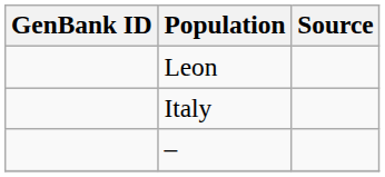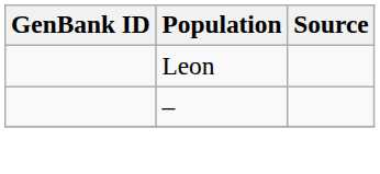 <table class="wikitable sortable">
 <tr>
 <th scope="col">GenBank ID</th>
 <th scope="col">Population</th>
 <th scope="col">Source</th>
 </tr>
 <tr>
 <td></td>
 <td>Leon</td>
 <td></td>
 </tr>
 <tr>
 <td></td>
-<td>Italy</td>
-<td></td>
-</tr>
-<tr>
-<td></td>
 <td>–</td>
 <td></td>
 </tr>
 <tr>
 </tr>
 </table>
